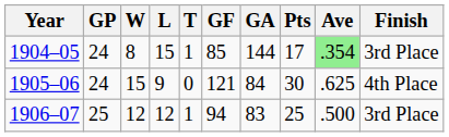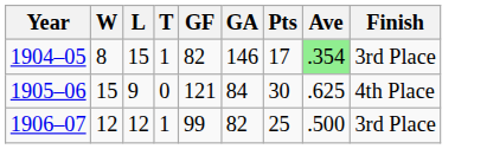 <table class="wikitable">
 <tr>
 <th>Year</th>
-<th>GP</th>
 <th>W</th>
 <th>L</th>
 <th>T</th>
 <th>GF</th>
 <th>GA</th>
 <th>Pts</th>
 <th>Ave</th>
 <th>Finish</th>
 </tr>
 <tr>
 <td><a href='#'>1904–05</a></td>
-<td>24</td>
 <td>8</td>
 <td>15</td>
 <td>1</td>
-<td>85</td>
-<td>144</td>
+<td>82</td>
+<td>146</td>
 <td>17</td>
 <td style="background: lightgreen;">.354</td>
 <td>3rd Place</td>
 </tr>
 <tr>
 <td><a href='#'>1905–06</a></td>
-<td>24</td>
 <td>15</td>
 <td>9</td>
 <td>0</td>
 <td>121</td>
 <td>84</td>
 <td>30</td>
 <td>.625</td>
 <td>4th Place</td>
 </tr>
 <tr>
 <td><a href='#'>1906–07</a></td>
-<td>25</td>
 <td>12</td>
 <td>12</td>
 <td>1</td>
-<td>94</td>
-<td>83</td>
+<td>99</td>
+<td>82</td>
 <td>25</td>
 <td>.500</td>
 <td>3rd Place</td>
 </tr>
 </table>
